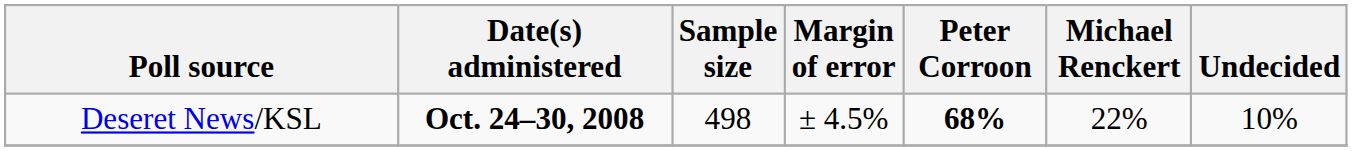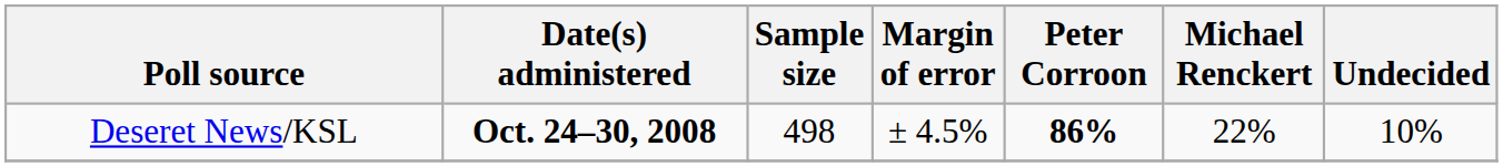 <table class="wikitable" style="font-size:90%;text-align:center;">
 <tr valign= bottom>
 <th style="width:175px;">Poll source</th>
 <th style="width:120px;">Date(s)<br>administered</th>
 <th>Sample<br>size</th>
 <th>Margin<br>of error</th>
 <th style="width:60px;">Peter<br>Corroon</th>
 <th style="width:60px;">Michael<br>Renckert</th>
 <th>Undecided</th>
 </tr>
 <tr>
 <td align=center><a href='#'>Deseret News</a>/KSL</td>
 <td align=center><strong>Oct. 24–30, 2008</strong></td>
 <td align=center>498</td>
 <td align=center>± 4.5%</td>
-<td><strong>68%</strong></td>
+<td><strong>86%</strong></td>
 <td align=center>22%</td>
 <td align=center>10%</td>
 </tr>
 <tr>
 </tr>
 </table>
